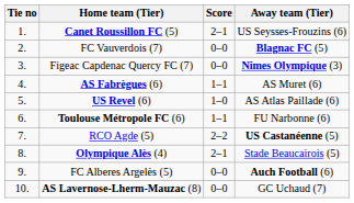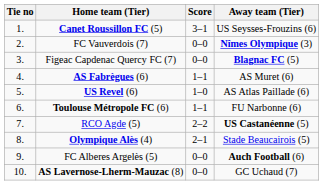 <table class="wikitable" style="text-align: center">
 <tr>
 <th>Tie no</th>
 <th>Home team (Tier)</th>
 <th>Score</th>
 <th>Away team (Tier)</th>
 </tr>
 <tr>
 <td>1.</td>
 <td><strong><a href='#'>Canet Roussillon FC</a></strong> (5)</td>
-<td>2–1</td>
+<td>3–1</td>
 <td>US Seysses-Frouzins (6)</td>
 </tr>
 <tr>
 <td>2.</td>
 <td>FC Vauverdois (7)</td>
 <td>0–0 </td>
-<td><strong><a href='#'>Blagnac FC</a></strong> (5)</td>
+<td><strong><a href='#'>Nîmes Olympique</a></strong> (3)</td>
 </tr>
 <tr>
 <td>3.</td>
 <td>Figeac Capdenac Quercy FC (7)</td>
 <td>0–0 </td>
-<td><strong><a href='#'>Nîmes Olympique</a></strong> (3)</td>
+<td><strong><a href='#'>Blagnac FC</a></strong> (5)</td>
 </tr>
 <tr>
 <td>4.</td>
 <td><strong><a href='#'>AS Fabrègues</a></strong> (6)</td>
 <td>1–1 </td>
 <td>AS Muret (6)</td>
 </tr>
 <tr>
 <td>5.</td>
 <td><strong><a href='#'>US Revel</a></strong> (6)</td>
 <td>1–0</td>
 <td>AS Atlas Paillade (6)</td>
 </tr>
 <tr>
 <td>6.</td>
 <td><strong>Toulouse Métropole FC</strong> (6)</td>
 <td>1–1 </td>
 <td>FU Narbonne (6)</td>
 </tr>
 <tr>
 <td>7.</td>
 <td><a href='#'>RCO Agde</a> (5)</td>
 <td>2–2 </td>
 <td><strong>US Castanéenne</strong> (5)</td>
 </tr>
 <tr>
 <td>8.</td>
 <td><strong><a href='#'>Olympique Alès</a></strong> (4)</td>
 <td>2–1</td>
 <td><a href='#'>Stade Beaucairois</a> (5)</td>
 </tr>
 <tr>
 <td>9.</td>
 <td>FC Alberes Argelès (5)</td>
 <td>0–0 </td>
 <td><strong>Auch Football</strong> (6)</td>
 </tr>
 <tr>
 <td>10.</td>
 <td><strong>AS Lavernose-Lherm-Mauzac</strong> (8)</td>
 <td>0–0 </td>
 <td>GC Uchaud (7)</td>
 </tr>
 </table>
